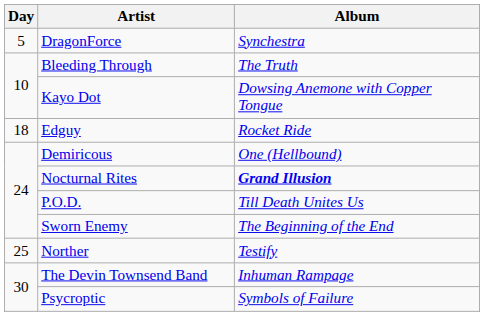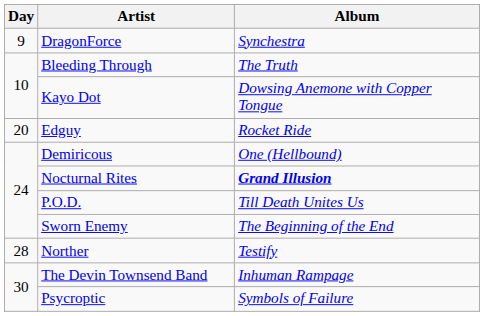 <table class="wikitable" border="1">
 <tr>
 <th>Day</th>
 <th width="200">Artist</th>
 <th width="250">Album</th>
 </tr>
 <tr>
-<td align="center" rowspan="1">5</td>
+<td align="center" rowspan="1">9</td>
 <td><a href='#'>DragonForce</a></td>
 <td><em><a href='#'>Synchestra</a></em></td>
 </tr>
 <tr>
 <td align="center" rowspan="2">10</td>
 <td><a href='#'>Bleeding Through</a></td>
 <td><em><a href='#'>The Truth</a></em></td>
 </tr>
 <tr>
 <td><a href='#'>Kayo Dot</a></td>
 <td><em><a href='#'>Dowsing Anemone with Copper Tongue</a></em></td>
 </tr>
 <tr>
-<td align="center" rowspan="1">18</td>
+<td align="center" rowspan="1">20</td>
 <td><a href='#'>Edguy</a></td>
 <td><em><a href='#'>Rocket Ride</a></em></td>
 </tr>
 <tr>
 <td align="center" rowspan="4">24</td>
 <td><a href='#'>Demiricous</a></td>
 <td><em><a href='#'>One (Hellbound)</a></em></td>
 </tr>
 <tr>
 <td><a href='#'>Nocturnal Rites</a></td>
 <td><strong><em><a href='#'>Grand Illusion</a></em></strong></td>
 </tr>
 <tr>
 <td><a href='#'>P.O.D.</a></td>
 <td><em><a href='#'>Till Death Unites Us</a></em></td>
 </tr>
 <tr>
 <td><a href='#'>Sworn Enemy</a></td>
 <td><em><a href='#'>The Beginning of the End</a></em></td>
 </tr>
 <tr>
-<td align="center" rowspan="1">25</td>
+<td align="center" rowspan="1">28</td>
 <td><a href='#'>Norther</a></td>
 <td><em><a href='#'>Testify</a></em></td>
 </tr>
 <tr>
 <td align="center" rowspan="2">30</td>
 <td><a href='#'>The Devin Townsend Band</a></td>
 <td><em><a href='#'>Inhuman Rampage</a></em></td>
 </tr>
 <tr>
 <td><a href='#'>Psycroptic</a></td>
 <td><em><a href='#'>Symbols of Failure</a></em></td>
 </tr>
 </table>
